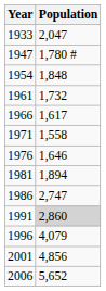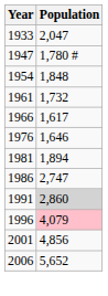 <table class="wikitable">
 <tr>
 <th>Year</th>
 <th>Population</th>
 </tr>
 <tr>
 <td>1933</td>
 <td>2,047</td>
 </tr>
 <tr>
 <td>1947</td>
 <td>1,780 #</td>
 </tr>
 <tr>
 <td>1954</td>
 <td>1,848</td>
 </tr>
 <tr>
 <td>1961</td>
 <td>1,732</td>
 </tr>
 <tr>
 <td>1966</td>
 <td>1,617</td>
 </tr>
 <tr>
-<td>1971</td>
-<td>1,558</td>
-</tr>
-<tr>
 <td>1976</td>
 <td>1,646</td>
 </tr>
 <tr>
 <td>1981</td>
 <td>1,894</td>
 </tr>
 <tr>
 <td>1986</td>
 <td>2,747</td>
 </tr>
 <tr>
 <td>1991</td>
 <td style="background: lightgrey;">2,860</td>
 </tr>
 <tr>
 <td>1996</td>
-<td>4,079</td>
+<td style="background: pink;">4,079</td>
 </tr>
 <tr>
 <td>2001</td>
 <td>4,856</td>
 </tr>
 <tr>
 <td>2006</td>
 <td>5,652</td>
 </tr>
 </table>
